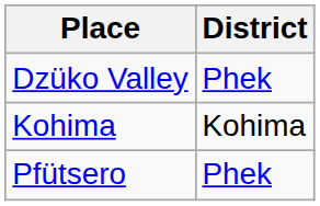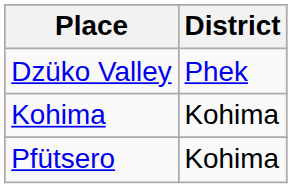 <table class="wikitable sortable">
 <tr>
 <th>Place</th>
 <th>District</th>
 </tr>
 <tr>
 <td><a href='#'>Dzüko Valley</a></td>
 <td><a href='#'>Phek</a></td>
 </tr>
 <tr>
 <td><a href='#'>Kohima</a></td>
 <td>Kohima</td>
 </tr>
 <tr>
 <td><a href='#'>Pfütsero</a></td>
-<td><a href='#'>Phek</a></td>
+<td>Kohima</td>
 </tr>
 </table>
